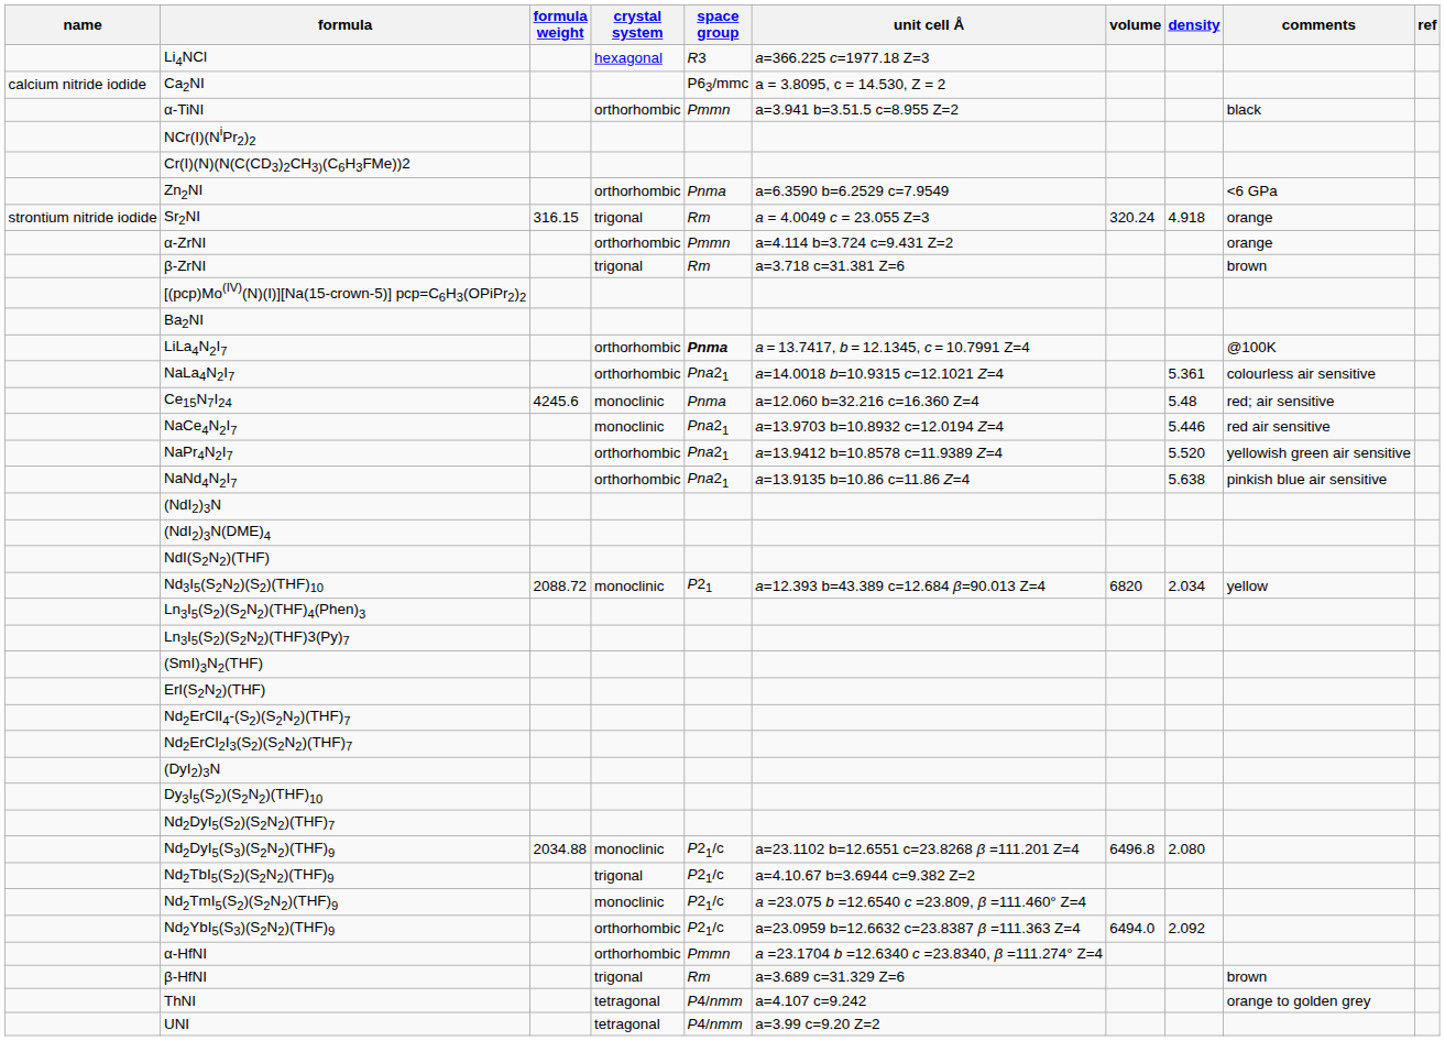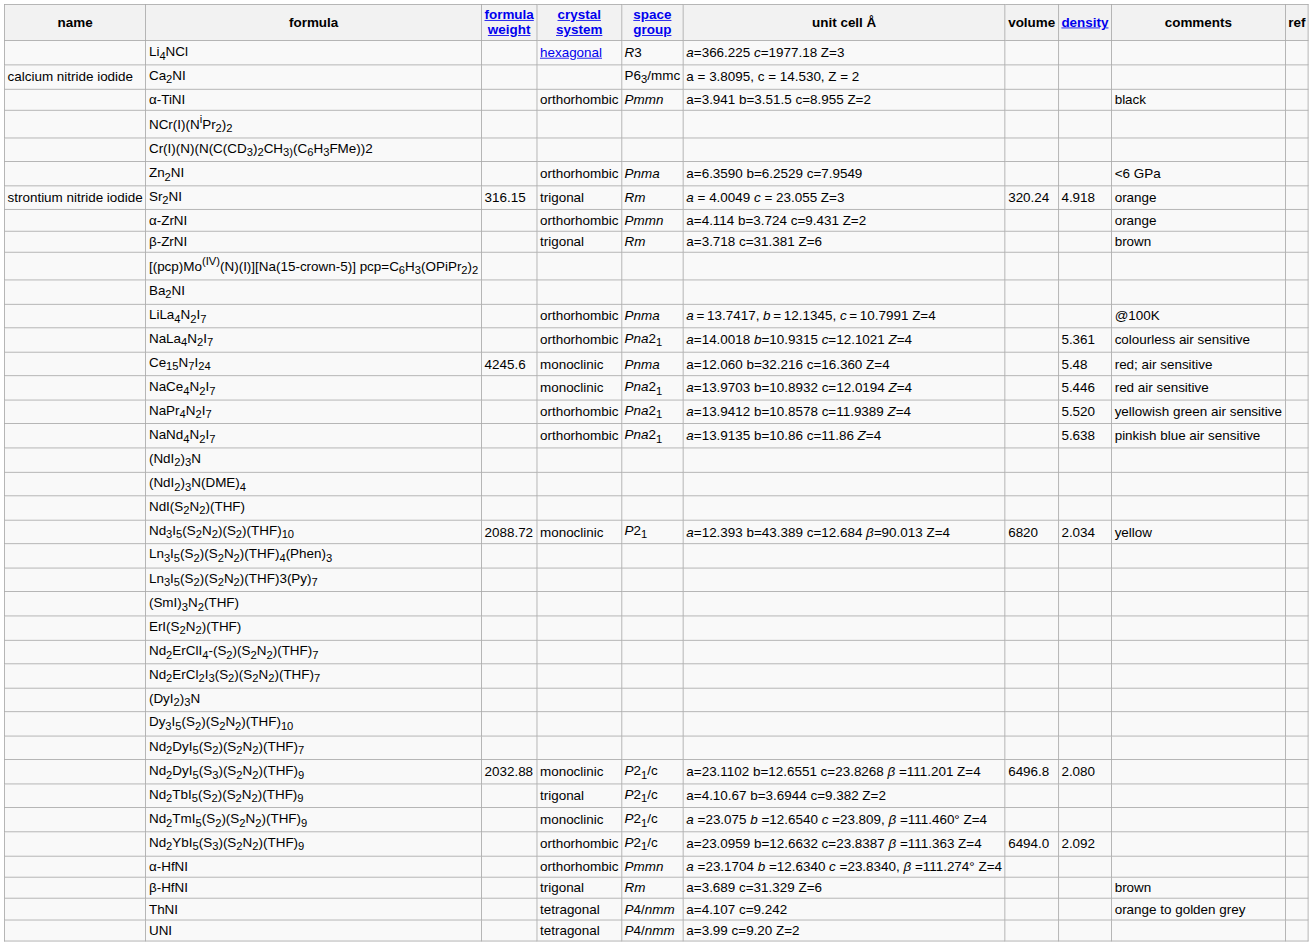 <table class="wikitable">
 <tr>
 <th>name</th>
 <th>formula</th>
 <th><a href='#'>formula<br>weight</a></th>
 <th><a href='#'>crystal<br>system</a></th>
 <th><a href='#'>space<br>group</a></th>
 <th>unit cell Å</th>
 <th>volume</th>
 <th><a href='#'>density</a></th>
 <th>comments</th>
 <th>ref</th>
 </tr>
 <tr>
 <td></td>
 <td>Li<sub>4</sub>NCl</td>
 <td></td>
 <td><a href='#'>hexagonal</a></td>
 <td><em>R</em>3</td>
 <td><em>a</em>=366.225 <em>c</em>=1977.18 Z=3</td>
 <td></td>
 <td></td>
 <td></td>
 <td></td>
 </tr>
 <tr>
 <td>calcium nitride iodide</td>
 <td>Ca<sub>2</sub>NI</td>
 <td></td>
 <td></td>
 <td>P6<sub>3</sub>/mmc</td>
 <td>a = 3.8095, c = 14.530, Z = 2</td>
 <td></td>
 <td></td>
 <td></td>
 <td></td>
 </tr>
 <tr>
 <td></td>
 <td>α-TiNI</td>
 <td></td>
 <td>orthorhombic</td>
 <td><em>Pmmn</em></td>
 <td>a=3.941 b=3.51.5 c=8.955 Z=2</td>
 <td></td>
 <td></td>
 <td>black</td>
 <td></td>
 </tr>
 <tr>
 <td></td>
 <td>NCr(I)(N<sup>i</sup>Pr<sub>2</sub>)<sub>2</sub></td>
 <td></td>
 <td></td>
 <td></td>
 <td></td>
 <td></td>
 <td></td>
 <td></td>
 <td></td>
 </tr>
 <tr>
 <td></td>
 <td>Cr(I)(N)(N(C(CD<sub>3</sub>)<sub>2</sub>CH<sub>3)</sub>(C<sub>6</sub>H<sub>3</sub>FMe))2</td>
 <td></td>
 <td></td>
 <td></td>
 <td></td>
 <td></td>
 <td></td>
 <td></td>
 <td></td>
 </tr>
 <tr>
 <td></td>
 <td>Zn<sub>2</sub>NI</td>
 <td></td>
 <td>orthorhombic</td>
 <td><em>Pnma</em></td>
 <td>a=6.3590 b=6.2529 c=7.9549</td>
 <td></td>
 <td></td>
 <td><6 GPa</td>
 <td></td>
 </tr>
 <tr>
 <td>strontium nitride iodide</td>
 <td>Sr<sub>2</sub>NI</td>
 <td>316.15</td>
 <td>trigonal</td>
 <td><em>R</em><em>m</em></td>
 <td><em>a</em> = 4.0049 <em>c</em> = 23.055 Z=3</td>
 <td>320.24</td>
 <td>4.918</td>
 <td>orange</td>
 <td></td>
 </tr>
 <tr>
 <td></td>
 <td>α-ZrNI</td>
 <td></td>
 <td>orthorhombic</td>
 <td><em>Pmmn</em></td>
 <td>a=4.114 b=3.724 c=9.431 Z=2</td>
 <td></td>
 <td></td>
 <td>orange</td>
 <td></td>
 </tr>
 <tr>
 <td></td>
 <td>β-ZrNI</td>
 <td></td>
 <td>trigonal</td>
 <td><em>R</em><em>m</em></td>
 <td>a=3.718 c=31.381 Z=6</td>
 <td></td>
 <td></td>
 <td>brown</td>
 <td></td>
 </tr>
 <tr>
 <td></td>
 <td>[(pcp)Mo<sup>(IV)</sup>(N)(I)][Na(15-crown-5)] pcp=C<sub>6</sub>H<sub>3</sub>(OPiPr<sub>2</sub>)<sub>2</sub></td>
 <td></td>
 <td></td>
 <td></td>
 <td></td>
 <td></td>
 <td></td>
 <td></td>
 <td></td>
 </tr>
 <tr>
 <td></td>
 <td>Ba<sub>2</sub>NI</td>
 <td></td>
 <td></td>
 <td></td>
 <td></td>
 <td></td>
 <td></td>
 <td></td>
 <td></td>
 </tr>
 <tr>
 <td></td>
 <td>LiLa<sub>4</sub>N<sub>2</sub>I<sub>7</sub></td>
 <td></td>
 <td>orthorhombic</td>
-<td><strong><em>Pnma</em></strong></td>
+<td><em>Pnma</em></td>
 <td><em>a</em> = 13.7417, <em>b</em> = 12.1345, <em>c</em> = 10.7991 Z=4</td>
 <td></td>
 <td></td>
 <td>@100K</td>
 <td></td>
 </tr>
 <tr>
 <td></td>
 <td>NaLa<sub>4</sub>N<sub>2</sub>I<sub>7</sub></td>
 <td></td>
 <td>orthorhombic</td>
 <td><em>Pna</em>2<sub>1</sub></td>
 <td><em>a</em>=14.0018 <em>b</em>=10.9315 <em>c</em>=12.1021 <em>Z</em>=4</td>
 <td></td>
 <td>5.361</td>
 <td>colourless air sensitive</td>
 <td></td>
 </tr>
 <tr>
 <td></td>
 <td>Ce<sub>15</sub>N<sub>7</sub>I<sub>24</sub></td>
 <td>4245.6</td>
 <td>monoclinic</td>
 <td><em>Pnma</em></td>
 <td>a=12.060 b=32.216 c=16.360 Z=4</td>
 <td></td>
 <td>5.48</td>
 <td>red; air sensitive</td>
 <td></td>
 </tr>
 <tr>
 <td></td>
 <td>NaCe<sub>4</sub>N<sub>2</sub>I<sub>7</sub></td>
 <td></td>
 <td>monoclinic</td>
 <td><em>Pna</em>2<sub>1</sub></td>
 <td><em>a</em>=13.9703 b=10.8932 c=12.0194 <em>Z</em>=4</td>
 <td></td>
 <td>5.446</td>
 <td>red air sensitive</td>
 <td></td>
 </tr>
 <tr>
 <td></td>
 <td>NaPr<sub>4</sub>N<sub>2</sub>I<sub>7</sub></td>
 <td></td>
 <td>orthorhombic</td>
 <td><em>Pna</em>2<sub>1</sub></td>
 <td><em>a</em>=13.9412 b=10.8578 c=11.9389 <em>Z</em>=4</td>
 <td></td>
 <td>5.520</td>
 <td>yellowish green air sensitive</td>
 <td></td>
 </tr>
 <tr>
 <td></td>
 <td>NaNd<sub>4</sub>N<sub>2</sub>I<sub>7</sub></td>
 <td></td>
 <td>orthorhombic</td>
 <td><em>Pna</em>2<sub>1</sub></td>
 <td><em>a</em>=13.9135 b=10.86 c=11.86 <em>Z</em>=4</td>
 <td></td>
 <td>5.638</td>
 <td>pinkish blue air sensitive</td>
 <td></td>
 </tr>
 <tr>
 <td></td>
 <td>(NdI<sub>2</sub>)<sub>3</sub>N</td>
 <td></td>
 <td></td>
 <td></td>
 <td></td>
 <td></td>
 <td></td>
 <td></td>
 <td></td>
 </tr>
 <tr>
 <td></td>
 <td>(NdI<sub>2</sub>)<sub>3</sub>N(DME)<sub>4</sub></td>
 <td></td>
 <td></td>
 <td></td>
 <td></td>
 <td></td>
 <td></td>
 <td></td>
 <td></td>
 </tr>
 <tr>
 <td></td>
 <td>NdI(S<sub>2</sub>N<sub>2</sub>)(THF)</td>
 <td></td>
 <td></td>
 <td></td>
 <td></td>
 <td></td>
 <td></td>
 <td></td>
 <td></td>
 </tr>
 <tr>
 <td></td>
 <td>Nd<sub>3</sub>I<sub>5</sub>(S<sub>2</sub>N<sub>2</sub>)(S<sub>2</sub>)(THF)<sub>10</sub></td>
 <td>2088.72</td>
 <td>monoclinic</td>
 <td><em>P</em>2<sub>1</sub></td>
 <td><em>a</em>=12.393 b=43.389 c=12.684 <em>β=</em>90.013 Z=4</td>
 <td>6820</td>
 <td>2.034</td>
 <td>yellow</td>
 <td></td>
 </tr>
 <tr>
 <td></td>
 <td>Ln<sub>3</sub>I<sub>5</sub>(S<sub>2</sub>)(S<sub>2</sub>N<sub>2</sub>)(THF)<sub>4</sub>(Phen)<sub>3</sub></td>
 <td></td>
 <td></td>
 <td></td>
 <td></td>
 <td></td>
 <td></td>
 <td></td>
 <td></td>
 </tr>
 <tr>
 <td></td>
 <td>Ln<sub>3</sub>I<sub>5</sub>(S<sub>2</sub>)(S<sub>2</sub>N<sub>2</sub>)(THF)3(Py)<sub>7</sub></td>
 <td></td>
 <td></td>
 <td></td>
 <td></td>
 <td></td>
 <td></td>
 <td></td>
 <td></td>
 </tr>
 <tr>
 <td></td>
 <td>(SmI)<sub>3</sub>N<sub>2</sub>(THF)</td>
 <td></td>
 <td></td>
 <td></td>
 <td></td>
 <td></td>
 <td></td>
 <td></td>
 <td></td>
 </tr>
 <tr>
 <td></td>
 <td>ErI(S<sub>2</sub>N<sub>2</sub>)(THF)</td>
 <td></td>
 <td></td>
 <td></td>
 <td></td>
 <td></td>
 <td></td>
 <td></td>
 <td></td>
 </tr>
 <tr>
 <td></td>
 <td>Nd<sub>2</sub>ErClI<sub>4</sub>-(S<sub>2</sub>)(S<sub>2</sub>N<sub>2</sub>)(THF)<sub>7</sub></td>
 <td></td>
 <td></td>
 <td></td>
 <td></td>
 <td></td>
 <td></td>
 <td></td>
 <td></td>
 </tr>
 <tr>
 <td></td>
 <td>Nd<sub>2</sub>ErCl<sub>2</sub>I<sub>3</sub>(S<sub>2</sub>)(S<sub>2</sub>N<sub>2</sub>)(THF)<sub>7</sub></td>
 <td></td>
 <td></td>
 <td></td>
 <td></td>
 <td></td>
 <td></td>
 <td></td>
 <td></td>
 </tr>
 <tr>
 <td></td>
 <td>(DyI<sub>2</sub>)<sub>3</sub>N</td>
 <td></td>
 <td></td>
 <td></td>
 <td></td>
 <td></td>
 <td></td>
 <td></td>
 <td></td>
 </tr>
 <tr>
 <td></td>
 <td>Dy<sub>3</sub>I<sub>5</sub>(S<sub>2</sub>)(S<sub>2</sub>N<sub>2</sub>)(THF)<sub>10</sub></td>
 <td></td>
 <td></td>
 <td></td>
 <td></td>
 <td></td>
 <td></td>
 <td></td>
 <td></td>
 </tr>
 <tr>
 <td></td>
 <td>Nd<sub>2</sub>DyI<sub>5</sub>(S<sub>2</sub>)(S<sub>2</sub>N<sub>2</sub>)(THF)<sub>7</sub></td>
 <td></td>
 <td></td>
 <td></td>
 <td></td>
 <td></td>
 <td></td>
 <td></td>
 <td></td>
 </tr>
 <tr>
 <td></td>
 <td>Nd<sub>2</sub>DyI<sub>5</sub>(S<sub>3</sub>)(S<sub>2</sub>N<sub>2</sub>)(THF)<sub>9</sub></td>
-<td>2034.88</td>
+<td>2032.88</td>
 <td>monoclinic</td>
 <td><em>P</em>2<sub>1</sub>/c</td>
 <td>a=23.1102 b=12.6551 c=23.8268 <em>β</em> =111.201 Z=4</td>
 <td>6496.8</td>
 <td>2.080</td>
 <td></td>
 <td></td>
 </tr>
 <tr>
 <td></td>
 <td>Nd<sub>2</sub>TbI<sub>5</sub>(S<sub>2</sub>)(S<sub>2</sub>N<sub>2</sub>)(THF)<sub>9</sub></td>
 <td></td>
 <td>trigonal</td>
 <td><em>P</em>2<sub>1</sub>/c</td>
 <td>a=4.10.67 b=3.6944 c=9.382 Z=2</td>
 <td></td>
 <td></td>
 <td></td>
 <td></td>
 </tr>
 <tr>
 <td></td>
 <td>Nd<sub>2</sub>TmI<sub>5</sub>(S<sub>2</sub>)(S<sub>2</sub>N<sub>2</sub>)(THF)<sub>9</sub></td>
 <td></td>
 <td>monoclinic</td>
 <td><em>P</em>2<sub>1</sub>/c</td>
 <td><em>a</em> =23.075 <em>b</em> =12.6540 <em>c</em> =23.809, <em>β</em> =111.460° Z=4</td>
 <td></td>
 <td></td>
 <td></td>
 <td></td>
 </tr>
 <tr>
 <td></td>
 <td>Nd<sub>2</sub>YbI<sub>5</sub>(S<sub>3</sub>)(S<sub>2</sub>N<sub>2</sub>)(THF)<sub>9</sub></td>
 <td></td>
 <td>orthorhombic</td>
 <td><em>P</em>2<sub>1</sub>/c</td>
 <td>a=23.0959 b=12.6632 c=23.8387 <em>β</em> =111.363 Z=4</td>
 <td>6494.0</td>
 <td>2.092</td>
 <td></td>
 <td></td>
 </tr>
 <tr>
 <td></td>
 <td>α-HfNI</td>
 <td></td>
 <td>orthorhombic</td>
 <td><em>Pmmn</em></td>
 <td><em>a</em> =23.1704 <em>b</em> =12.6340 <em>c</em> =23.8340, <em>β</em> =111.274° Z=4</td>
 <td></td>
 <td></td>
 <td></td>
 <td></td>
 </tr>
 <tr>
 <td></td>
 <td>β-HfNI</td>
 <td></td>
 <td>trigonal</td>
 <td><em>R</em><em>m</em></td>
 <td>a=3.689 c=31.329 Z=6</td>
 <td></td>
 <td></td>
 <td>brown</td>
 <td></td>
 </tr>
 <tr>
 <td></td>
 <td>ThNI</td>
 <td></td>
 <td>tetragonal</td>
 <td><em>P</em>4/<em>nmm</em></td>
 <td>a=4.107 c=9.242</td>
 <td></td>
 <td></td>
 <td>orange to golden grey</td>
 <td></td>
 </tr>
 <tr>
 <td></td>
 <td>UNI</td>
 <td></td>
 <td>tetragonal</td>
 <td><em>P</em>4/<em>nmm</em></td>
 <td>a=3.99 c=9.20 Z=2</td>
 <td></td>
 <td></td>
 <td></td>
 <td></td>
 </tr>
 </table>
